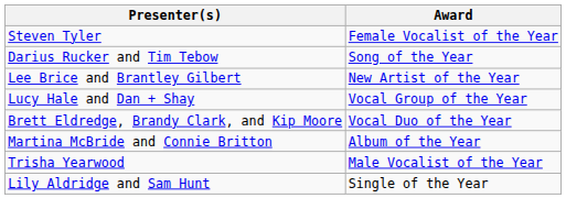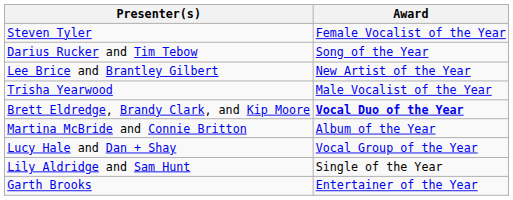 <table class="wikitable">
 <tr>
 <th>Presenter(s)</th>
 <th>Award</th>
 </tr>
 <tr>
 <td><a href='#'>Steven Tyler</a></td>
 <td><a href='#'>Female Vocalist of the Year</a></td>
 </tr>
 <tr>
 <td><a href='#'>Darius Rucker</a> and <a href='#'>Tim Tebow</a></td>
 <td><a href='#'>Song of the Year</a></td>
 </tr>
 <tr>
 <td><a href='#'>Lee Brice</a> and <a href='#'>Brantley Gilbert</a></td>
 <td><a href='#'>New Artist of the Year</a></td>
 </tr>
 <tr>
-<td><a href='#'>Lucy Hale</a> and <a href='#'>Dan + Shay</a></td>
-<td><a href='#'>Vocal Group of the Year</a></td>
+<td><a href='#'>Trisha Yearwood</a></td>
+<td><a href='#'>Male Vocalist of the Year</a></td>
 </tr>
 <tr>
 <td><a href='#'>Brett Eldredge</a>, <a href='#'>Brandy Clark</a>, and <a href='#'>Kip Moore</a></td>
-<td><a href='#'>Vocal Duo of the Year</a></td>
+<td><strong><a href='#'>Vocal Duo of the Year</a></strong></td>
 </tr>
 <tr>
 <td><a href='#'>Martina McBride</a> and <a href='#'>Connie Britton</a></td>
 <td><a href='#'>Album of the Year</a></td>
 </tr>
 <tr>
-<td><a href='#'>Trisha Yearwood</a></td>
-<td><a href='#'>Male Vocalist of the Year</a></td>
+<td><a href='#'>Lucy Hale</a> and <a href='#'>Dan + Shay</a></td>
+<td><a href='#'>Vocal Group of the Year</a></td>
 </tr>
 <tr>
 <td><a href='#'>Lily Aldridge</a> and <a href='#'>Sam Hunt</a></td>
 <td>Single of the Year</td>
 </tr>
+<tr>
+<td><a href='#'>Garth Brooks</a></td>
+<td><a href='#'>Entertainer of the Year</a></td>
+</tr>
 </table>
